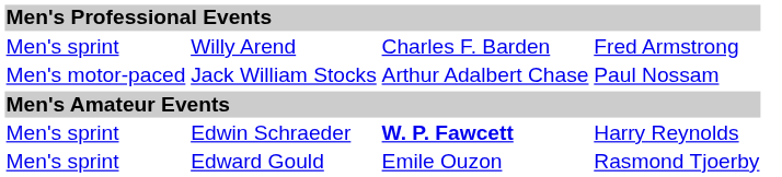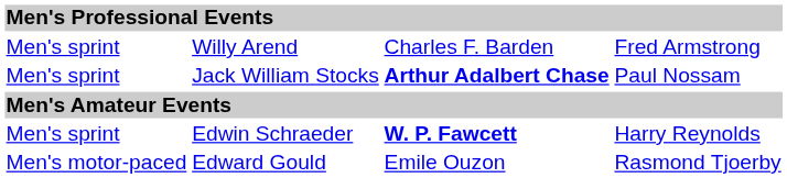 <table>
 <tr bgcolor="#cccccc">
 <td colspan=7><strong>Men's Professional Events</strong></td>
 </tr>
 <tr>
 <td><a href='#'>Men's sprint</a> <br></td>
 <td><a href='#'>Willy Arend</a><br></td>
 <td><a href='#'>Charles F. Barden</a><br></td>
 <td><a href='#'>Fred Armstrong</a><br></td>
 </tr>
 <tr>
-<td><a href='#'>Men's motor-paced</a><br></td>
+<td><a href='#'>Men's sprint</a> <br></td>
 <td><a href='#'>Jack William Stocks</a><br></td>
-<td><a href='#'>Arthur Adalbert Chase</a><br></td>
+<td><strong><a href='#'>Arthur Adalbert Chase</a><br></strong></td>
 <td><a href='#'>Paul Nossam</a><br></td>
 </tr>
 <tr bgcolor="#cccccc">
 <td colspan=7><strong>Men's Amateur Events</strong></td>
 </tr>
 <tr>
 <td><a href='#'>Men's sprint</a> <br></td>
 <td><a href='#'>Edwin Schraeder</a><br></td>
 <td><strong><a href='#'>W. P. Fawcett</a>  <br></strong></td>
 <td><a href='#'>Harry Reynolds</a><br></td>
 </tr>
 <tr>
-<td><a href='#'>Men's sprint</a> <br></td>
+<td><a href='#'>Men's motor-paced</a><br></td>
 <td><a href='#'>Edward Gould</a><br></td>
 <td><a href='#'>Emile Ouzon</a><br></td>
 <td><a href='#'>Rasmond Tjoerby</a><br></td>
 </tr>
 </table>
